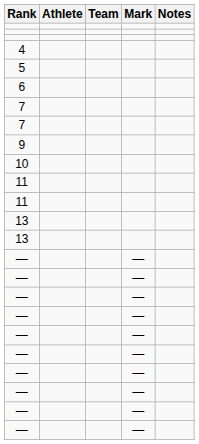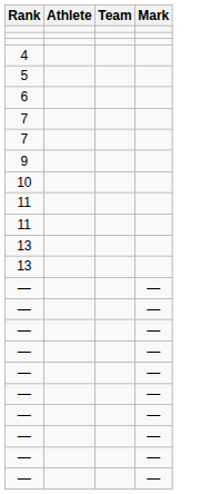 <table class="wikitable sortable" style="text-align:center">
 <tr>
 <th>Rank</th>
 <th>Athlete</th>
 <th>Team</th>
 <th>Mark</th>
-<th>Notes</th>
 </tr>
 <tr>
 <td></td>
 <td align=left></td>
 <td></td>
 <td><strong></strong></td>
-<td></td>
 </tr>
 <tr>
 <td></td>
 <td align=left></td>
 <td></td>
 <td><strong></strong></td>
-<td></td>
 </tr>
 <tr>
 <td></td>
 <td align=left></td>
 <td></td>
 <td><strong></strong></td>
-<td></td>
 </tr>
 <tr>
 <td>4</td>
 <td align=left></td>
 <td></td>
 <td><strong></strong></td>
-<td></td>
 </tr>
 <tr>
 <td>5</td>
 <td align=left></td>
 <td></td>
 <td><strong></strong></td>
-<td></td>
 </tr>
 <tr>
 <td>6</td>
 <td align=left></td>
 <td></td>
 <td><strong></strong></td>
-<td></td>
 </tr>
 <tr>
 <td>7</td>
 <td align=left></td>
 <td></td>
 <td><strong></strong></td>
-<td></td>
 </tr>
 <tr>
 <td>7</td>
 <td align=left></td>
 <td></td>
 <td><strong></strong></td>
-<td></td>
 </tr>
 <tr>
 <td>9</td>
 <td align=left></td>
 <td></td>
 <td><strong></strong></td>
-<td></td>
 </tr>
 <tr>
 <td>10</td>
 <td align=left></td>
 <td></td>
 <td><strong></strong></td>
-<td></td>
 </tr>
 <tr>
 <td>11</td>
 <td align=left></td>
 <td></td>
 <td><strong></strong></td>
-<td></td>
 </tr>
 <tr>
 <td>11</td>
 <td align=left></td>
 <td></td>
 <td><strong></strong></td>
-<td></td>
 </tr>
 <tr>
 <td>13</td>
 <td align=left></td>
 <td></td>
 <td><strong></strong></td>
-<td></td>
 </tr>
 <tr>
 <td>13</td>
 <td align=left></td>
 <td></td>
 <td><strong></strong></td>
-<td></td>
 </tr>
 <tr>
 <td data-sort-value=15>—</td>
 <td align=left></td>
 <td></td>
 <td>—</td>
-<td></td>
 </tr>
 <tr>
 <td data-sort-value=15>—</td>
 <td align=left></td>
 <td></td>
 <td>—</td>
-<td></td>
 </tr>
 <tr>
 <td data-sort-value=15>—</td>
 <td align=left></td>
 <td></td>
 <td>—</td>
-<td></td>
 </tr>
 <tr>
 <td data-sort-value=15>—</td>
 <td align=left></td>
 <td></td>
 <td>—</td>
-<td></td>
 </tr>
 <tr>
 <td data-sort-value=15>—</td>
 <td align=left></td>
 <td></td>
 <td>—</td>
-<td></td>
 </tr>
 <tr>
 <td data-sort-value=15>—</td>
 <td align=left></td>
 <td></td>
 <td>—</td>
-<td></td>
 </tr>
 <tr>
 <td data-sort-value=15>—</td>
 <td align=left></td>
 <td></td>
 <td>—</td>
-<td></td>
 </tr>
 <tr>
 <td data-sort-value=15>—</td>
 <td align=left></td>
 <td></td>
 <td>—</td>
-<td></td>
 </tr>
 <tr>
 <td data-sort-value=15>—</td>
 <td align=left></td>
 <td></td>
 <td>—</td>
-<td></td>
 </tr>
 <tr>
 <td data-sort-value=15>—</td>
 <td align=left></td>
 <td></td>
 <td>—</td>
-<td></td>
 </tr>
 </table>
